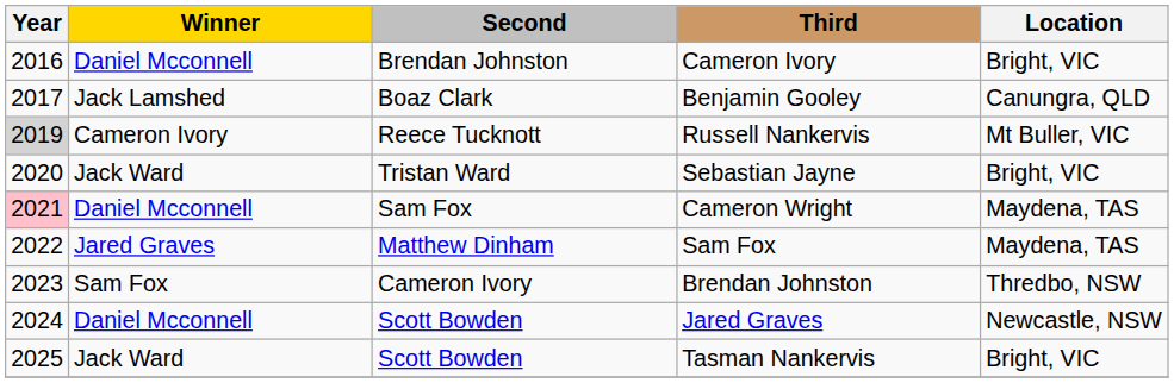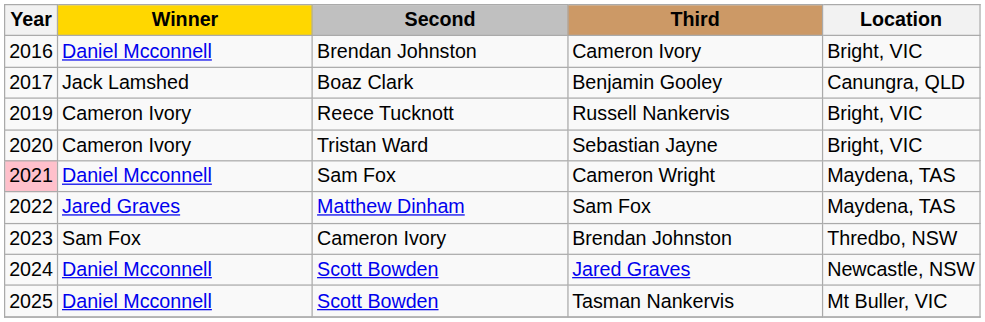 <table class="wikitable sortable">
 <tr>
 <th>Year</th>
 <th scope=col colspan=1 style="width:200px; color: black; background:gold;">Winner</th>
 <th scope=col colspan=1 style="width:200px; color: black; background:silver;">Second</th>
 <th scope=col colspan=1 style="width:200px; color: black; background:#cc9966;">Third</th>
 <th>Location</th>
 </tr>
 <tr>
 <td>2016</td>
 <td><a href='#'>Daniel Mcconnell</a></td>
 <td>Brendan Johnston</td>
 <td>Cameron Ivory</td>
 <td>Bright, VIC</td>
 </tr>
 <tr>
 <td>2017</td>
 <td>Jack Lamshed</td>
 <td>Boaz Clark</td>
 <td>Benjamin Gooley</td>
 <td>Canungra, QLD</td>
 </tr>
 <tr>
-<td style="background: lightgrey;">2019</td>
+<td>2019</td>
 <td>Cameron Ivory</td>
 <td>Reece Tucknott</td>
 <td>Russell Nankervis</td>
-<td>Mt Buller, VIC</td>
+<td>Bright, VIC</td>
 </tr>
 <tr>
 <td>2020</td>
-<td>Jack Ward</td>
+<td>Cameron Ivory</td>
 <td>Tristan Ward</td>
 <td>Sebastian Jayne</td>
 <td>Bright, VIC</td>
 </tr>
 <tr>
 <td style="background: pink;">2021</td>
 <td><a href='#'>Daniel Mcconnell</a></td>
 <td>Sam Fox</td>
 <td>Cameron Wright</td>
 <td>Maydena, TAS</td>
 </tr>
 <tr>
 <td>2022</td>
 <td><a href='#'>Jared Graves</a></td>
 <td><a href='#'>Matthew Dinham</a></td>
 <td>Sam Fox</td>
 <td>Maydena, TAS</td>
 </tr>
 <tr>
 <td>2023</td>
 <td>Sam Fox</td>
 <td>Cameron Ivory</td>
 <td>Brendan Johnston</td>
 <td>Thredbo, NSW</td>
 </tr>
 <tr>
 <td>2024</td>
 <td><a href='#'>Daniel Mcconnell</a></td>
 <td><a href='#'>Scott Bowden</a></td>
 <td><a href='#'>Jared Graves</a></td>
 <td>Newcastle, NSW</td>
 </tr>
 <tr>
 <td>2025</td>
-<td>Jack Ward</td>
+<td><a href='#'>Daniel Mcconnell</a></td>
 <td><a href='#'>Scott Bowden</a></td>
 <td>Tasman Nankervis</td>
-<td>Bright, VIC</td>
+<td>Mt Buller, VIC</td>
 </tr>
 <tr>
 </tr>
 </table>
